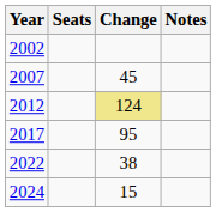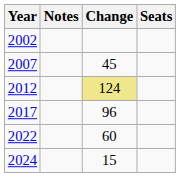 <table class="wikitable" style="font-size:95%;text-align:center;">
 <tr>
 <th>Year</th>
+<th>Notes</th>
+<th>Change</th>
 <th>Seats</th>
-<th>Change</th>
-<th>Notes</th>
 </tr>
 <tr>
 <td><a href='#'>2002</a></td>
 <td></td>
 <td></td>
 <td></td>
 </tr>
 <tr>
 <td><a href='#'>2007</a></td>
 <td></td>
 <td> 45</td>
 <td></td>
 </tr>
 <tr>
 <td><a href='#'>2012</a></td>
 <td></td>
 <td style="background: khaki;"> 124</td>
 <td></td>
 </tr>
 <tr>
 <td><a href='#'>2017</a></td>
 <td></td>
-<td> 95</td>
+<td> 96</td>
 <td></td>
 </tr>
 <tr>
 <td><a href='#'>2022</a></td>
 <td></td>
-<td> 38</td>
+<td> 60</td>
 <td></td>
 </tr>
 <tr>
 <td><a href='#'>2024</a></td>
 <td></td>
 <td> 15</td>
 <td></td>
 </tr>
 </table>
